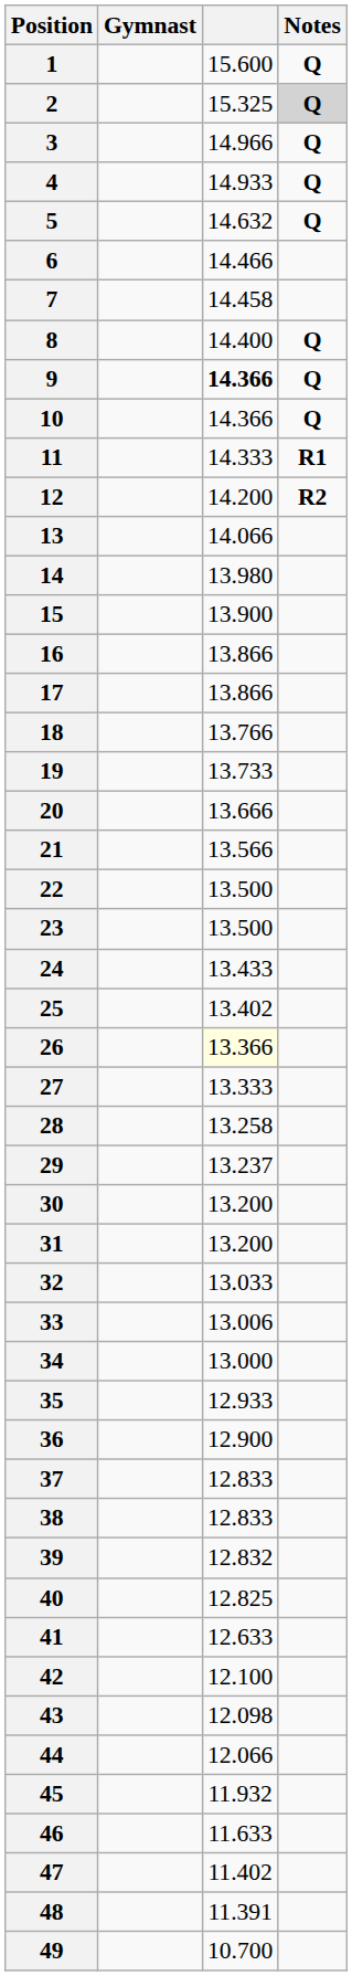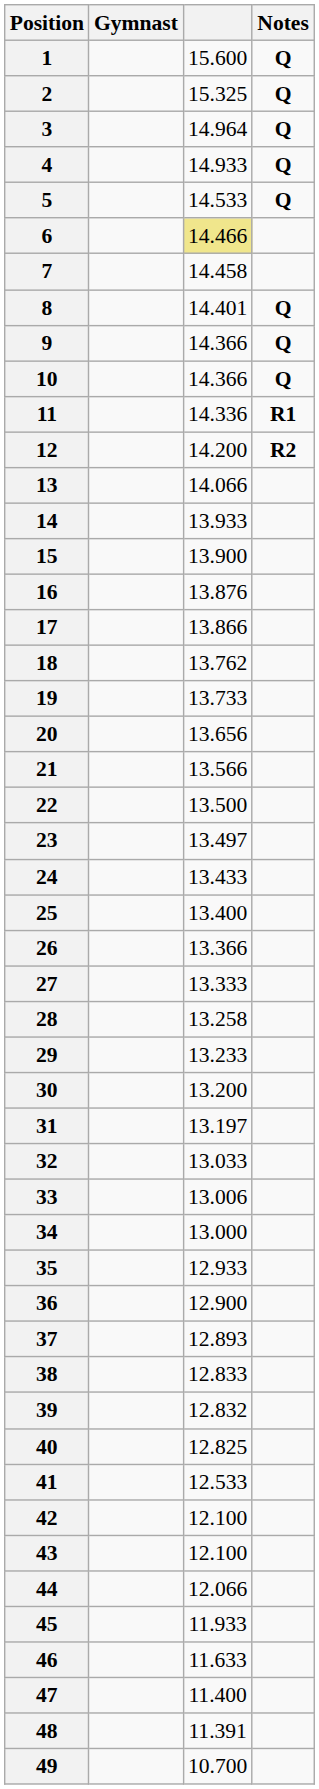 <table class="wikitable sortable" style="text-align:center; font-size:95%">
 <tr>
 <th scope=col>Position</th>
 <th scope=col>Gymnast</th>
 <th scope=col></th>
 <th scope=col>Notes</th>
 </tr>
 <tr>
 <th scope=row>1</th>
 <td align=left></td>
 <td>15.600</td>
 <td><strong>Q</strong></td>
 </tr>
 <tr>
 <th scope=row>2</th>
 <td align=left></td>
 <td>15.325</td>
-<td style="background: lightgrey;"><strong>Q</strong></td>
+<td><strong>Q</strong></td>
 </tr>
 <tr>
 <th scope=row>3</th>
 <td align=left></td>
-<td>14.966</td>
+<td>14.964</td>
 <td><strong>Q</strong></td>
 </tr>
 <tr>
 <th scope=row>4</th>
 <td align=left></td>
 <td>14.933</td>
 <td><strong>Q</strong></td>
 </tr>
 <tr>
 <th scope=row>5</th>
 <td align=left></td>
-<td>14.632</td>
+<td>14.533</td>
 <td><strong>Q</strong></td>
 </tr>
 <tr>
 <th scope=row>6</th>
 <td align=left></td>
-<td>14.466</td>
+<td style="background: khaki;">14.466</td>
 <td></td>
 </tr>
 <tr>
 <th scope=row>7</th>
 <td align=left></td>
 <td>14.458</td>
 <td></td>
 </tr>
 <tr>
 <th scope=row>8</th>
 <td align=left></td>
-<td>14.400</td>
+<td>14.401</td>
 <td><strong>Q</strong></td>
 </tr>
 <tr>
 <th scope=row>9</th>
 <td align=left></td>
-<td><strong>14.366</strong></td>
+<td>14.366</td>
 <td><strong>Q</strong></td>
 </tr>
 <tr>
 <th scope=row>10</th>
 <td align=left></td>
 <td>14.366</td>
 <td><strong>Q</strong></td>
 </tr>
 <tr>
 <th scope=row>11</th>
 <td align=left></td>
-<td>14.333</td>
+<td>14.336</td>
 <td><strong>R1</strong></td>
 </tr>
 <tr>
 <th scope=row>12</th>
 <td align=left></td>
 <td>14.200</td>
 <td><strong>R2</strong></td>
 </tr>
 <tr>
 <th scope=row>13</th>
 <td align=left></td>
 <td>14.066</td>
 <td></td>
 </tr>
 <tr>
 <th scope=row>14</th>
 <td align=left></td>
-<td>13.980</td>
+<td>13.933</td>
 <td></td>
 </tr>
 <tr>
 <th scope=row>15</th>
 <td align=left></td>
 <td>13.900</td>
 <td></td>
 </tr>
 <tr>
 <th scope=row>16</th>
 <td align=left></td>
-<td>13.866</td>
+<td>13.876</td>
 <td></td>
 </tr>
 <tr>
 <th scope=row>17</th>
 <td align=left></td>
 <td>13.866</td>
 <td></td>
 </tr>
 <tr>
 <th scope=row>18</th>
 <td align=left></td>
-<td>13.766</td>
+<td>13.762</td>
 <td></td>
 </tr>
 <tr>
 <th scope=row>19</th>
 <td align=left></td>
 <td>13.733</td>
 <td></td>
 </tr>
 <tr>
 <th scope=row>20</th>
 <td align=left></td>
-<td>13.666</td>
+<td>13.656</td>
 <td></td>
 </tr>
 <tr>
 <th scope=row>21</th>
 <td align=left></td>
 <td>13.566</td>
 <td></td>
 </tr>
 <tr>
 <th scope=row>22</th>
 <td align=left></td>
 <td>13.500</td>
 <td></td>
 </tr>
 <tr>
 <th scope=row>23</th>
 <td align=left></td>
-<td>13.500</td>
+<td>13.497</td>
 <td></td>
 </tr>
 <tr>
 <th scope=row>24</th>
 <td align=left></td>
 <td>13.433</td>
 <td></td>
 </tr>
 <tr>
 <th scope=row>25</th>
 <td align=left></td>
-<td>13.402</td>
+<td>13.400</td>
 <td></td>
 </tr>
 <tr>
 <th scope=row>26</th>
 <td align=left></td>
-<td style="background: lightyellow;">13.366</td>
+<td>13.366</td>
 <td></td>
 </tr>
 <tr>
 <th scope=row>27</th>
 <td align=left></td>
 <td>13.333</td>
 <td></td>
 </tr>
 <tr>
 <th scope=row>28</th>
 <td align=left></td>
 <td>13.258</td>
 <td></td>
 </tr>
 <tr>
 <th scope=row>29</th>
 <td align=left></td>
-<td>13.237</td>
+<td>13.233</td>
 <td></td>
 </tr>
 <tr>
 <th scope=row>30</th>
 <td align=left></td>
 <td>13.200</td>
 <td></td>
 </tr>
 <tr>
 <th scope=row>31</th>
 <td align=left></td>
-<td>13.200</td>
+<td>13.197</td>
 <td></td>
 </tr>
 <tr>
 <th scope=row>32</th>
 <td align=left></td>
 <td>13.033</td>
 <td></td>
 </tr>
 <tr>
 <th scope=row>33</th>
 <td align=left></td>
 <td>13.006</td>
 <td></td>
 </tr>
 <tr>
 <th scope=row>34</th>
 <td align=left></td>
 <td>13.000</td>
 <td></td>
 </tr>
 <tr>
 <th scope=row>35</th>
 <td align=left></td>
 <td>12.933</td>
 <td></td>
 </tr>
 <tr>
 <th scope=row>36</th>
 <td align=left></td>
 <td>12.900</td>
 <td></td>
 </tr>
 <tr>
 <th scope=row>37</th>
 <td align=left></td>
-<td>12.833</td>
+<td>12.893</td>
 <td></td>
 </tr>
 <tr>
 <th scope=row>38</th>
 <td align=left></td>
 <td>12.833</td>
 <td></td>
 </tr>
 <tr>
 <th scope=row>39</th>
 <td align=left></td>
 <td>12.832</td>
 <td></td>
 </tr>
 <tr>
 <th scope=row>40</th>
 <td align=left></td>
 <td>12.825</td>
 <td></td>
 </tr>
 <tr>
 <th scope=row>41</th>
 <td align=left></td>
-<td>12.633</td>
+<td>12.533</td>
 <td></td>
 </tr>
 <tr>
 <th scope=row>42</th>
 <td align=left></td>
 <td>12.100</td>
 <td></td>
 </tr>
 <tr>
 <th scope=row>43</th>
 <td align=left></td>
-<td>12.098</td>
+<td>12.100</td>
 <td></td>
 </tr>
 <tr>
 <th scope=row>44</th>
 <td align=left></td>
 <td>12.066</td>
 <td></td>
 </tr>
 <tr>
 <th scope=row>45</th>
 <td align=left></td>
-<td>11.932</td>
+<td>11.933</td>
 <td></td>
 </tr>
 <tr>
 <th scope=row>46</th>
 <td align=left></td>
 <td>11.633</td>
 <td></td>
 </tr>
 <tr>
 <th scope=row>47</th>
 <td align=left></td>
-<td>11.402</td>
+<td>11.400</td>
 <td></td>
 </tr>
 <tr>
 <th scope=row>48</th>
 <td align=left></td>
 <td>11.391</td>
 <td></td>
 </tr>
 <tr>
 <th scope=row>49</th>
 <td align=left></td>
 <td>10.700</td>
 <td></td>
 </tr>
 </table>
